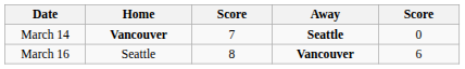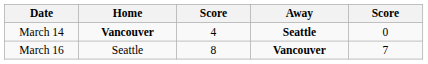 <table class="wikitable" style="text-align:center;">
 <tr>
 <th style="width:6em">Date</th>
 <th style="width:8em">Home</th>
 <th style="width:6em">Score</th>
 <th style="width:8em">Away</th>
 <th style="width:6em">Score</th>
 </tr>
 <tr>
 <td>March 14</td>
 <td><strong>Vancouver</strong></td>
-<td>7</td>
+<td>4</td>
 <td><strong>Seattle</strong></td>
 <td>0</td>
 </tr>
 <tr>
 <td>March 16</td>
 <td>Seattle</td>
 <td>8</td>
 <td><strong>Vancouver</strong></td>
-<td>6</td>
+<td>7</td>
 </tr>
 </table>
